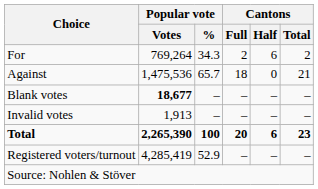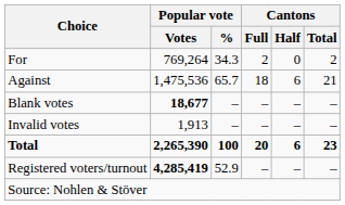 <table class=wikitable style=text-align:right>
 <tr>
 <th rowspan=2>Choice</th>
 <th colspan=2>Popular vote</th>
 <th colspan=3>Cantons</th>
 </tr>
 <tr>
 <th>Votes</th>
 <th>%</th>
 <th>Full</th>
 <th>Half</th>
 <th>Total</th>
 </tr>
 <tr>
 <td align=left>For</td>
 <td>769,264</td>
 <td>34.3</td>
 <td>2</td>
-<td>6</td>
+<td>0</td>
 <td>2</td>
 </tr>
 <tr>
 <td align=left>Against</td>
 <td>1,475,536</td>
 <td>65.7</td>
 <td>18</td>
-<td>0</td>
+<td>6</td>
 <td>21</td>
 </tr>
 <tr>
 <td align=left>Blank votes</td>
 <td><strong>18,677</strong></td>
 <td>–</td>
 <td>–</td>
 <td>–</td>
 <td>–</td>
 </tr>
 <tr>
 <td align=left>Invalid votes</td>
 <td>1,913</td>
 <td>–</td>
 <td>–</td>
 <td>–</td>
 <td>–</td>
 </tr>
 <tr>
 <td align=left><strong>Total</strong></td>
 <td><strong>2,265,390</strong></td>
 <td><strong>100</strong></td>
 <td><strong>20</strong></td>
 <td><strong>6</strong></td>
 <td><strong>23</strong></td>
 </tr>
 <tr>
 <td align=left>Registered voters/turnout</td>
-<td>4,285,419</td>
+<td><strong>4,285,419</strong></td>
 <td>52.9</td>
 <td>–</td>
 <td>–</td>
 <td>–</td>
 </tr>
 <tr>
 <td align=left colspan=11>Source: Nohlen & Stöver</td>
 </tr>
 </table>
